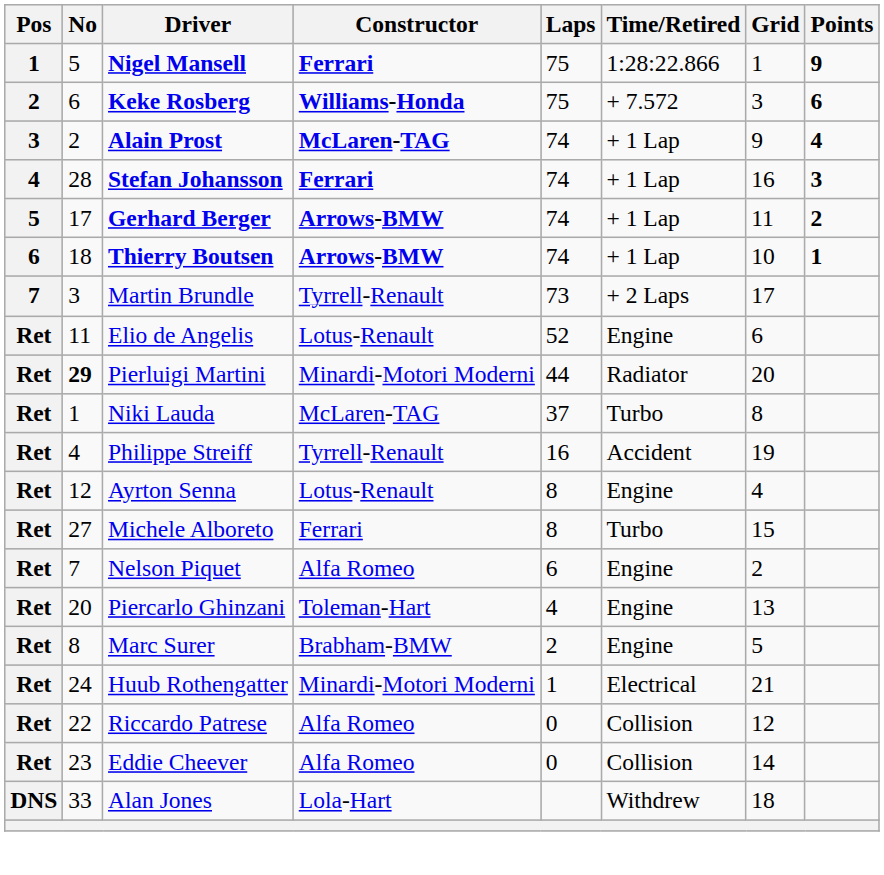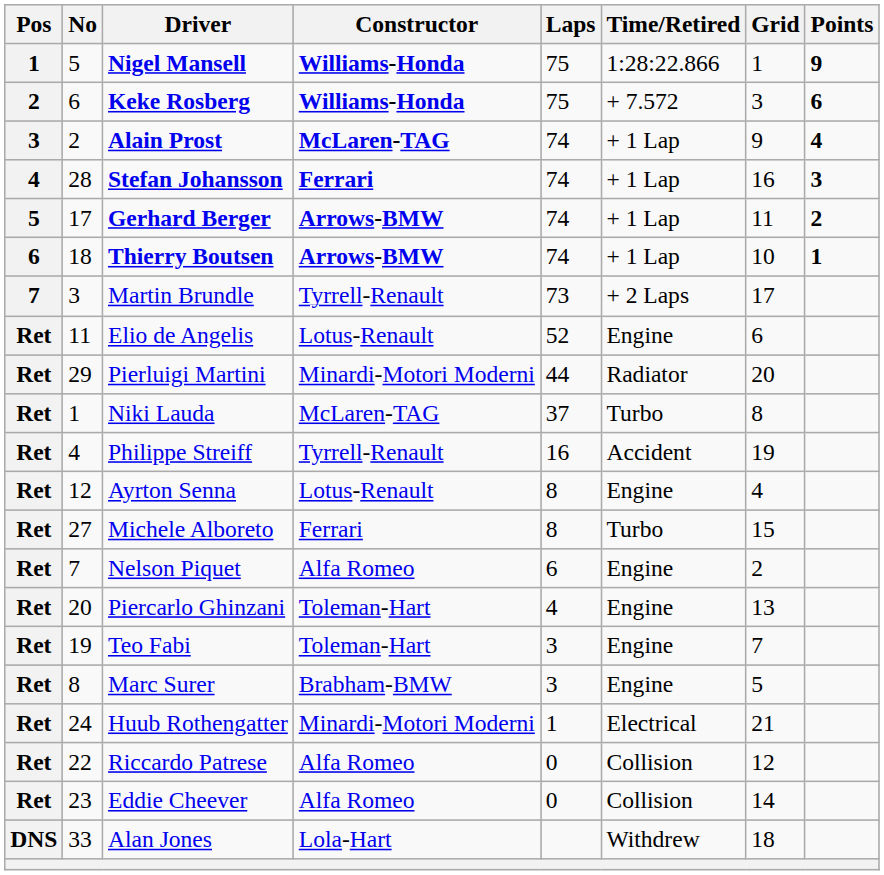 <table class="wikitable" style="font-size: 95%;">
 <tr>
 <th>Pos</th>
 <th>No</th>
 <th>Driver</th>
 <th>Constructor</th>
 <th>Laps</th>
 <th>Time/Retired</th>
 <th>Grid</th>
 <th>Points</th>
 </tr>
 <tr>
 <th>1</th>
 <td>5</td>
 <td> <strong><a href='#'>Nigel Mansell</a></strong></td>
-<td><strong><a href='#'>Ferrari</a></strong></td>
+<td><strong><a href='#'>Williams</a>-<a href='#'>Honda</a></strong></td>
 <td>75</td>
 <td>1:28:22.866</td>
 <td>1</td>
 <td><strong>9</strong></td>
 </tr>
 <tr>
 <th>2</th>
 <td>6</td>
 <td> <strong><a href='#'>Keke Rosberg</a></strong></td>
 <td><strong><a href='#'>Williams</a>-<a href='#'>Honda</a></strong></td>
 <td>75</td>
 <td>+ 7.572</td>
 <td>3</td>
 <td><strong>6</strong></td>
 </tr>
 <tr>
 <th>3</th>
 <td>2</td>
 <td> <strong><a href='#'>Alain Prost</a></strong></td>
 <td><strong><a href='#'>McLaren</a>-<a href='#'>TAG</a></strong></td>
 <td>74</td>
 <td>+ 1 Lap</td>
 <td>9</td>
 <td><strong>4</strong></td>
 </tr>
 <tr>
 <th>4</th>
 <td>28</td>
 <td> <strong><a href='#'>Stefan Johansson</a></strong></td>
 <td><strong><a href='#'>Ferrari</a></strong></td>
 <td>74</td>
 <td>+ 1 Lap</td>
 <td>16</td>
 <td><strong>3</strong></td>
 </tr>
 <tr>
 <th>5</th>
 <td>17</td>
 <td> <strong><a href='#'>Gerhard Berger</a></strong></td>
 <td><strong><a href='#'>Arrows</a>-<a href='#'>BMW</a></strong></td>
 <td>74</td>
 <td>+ 1 Lap</td>
 <td>11</td>
 <td><strong>2</strong></td>
 </tr>
 <tr>
 <th>6</th>
 <td>18</td>
 <td> <strong><a href='#'>Thierry Boutsen</a></strong></td>
 <td><strong><a href='#'>Arrows</a>-<a href='#'>BMW</a></strong></td>
 <td>74</td>
 <td>+ 1 Lap</td>
 <td>10</td>
 <td><strong>1</strong></td>
 </tr>
 <tr>
 <th>7</th>
 <td>3</td>
 <td> <a href='#'>Martin Brundle</a></td>
 <td><a href='#'>Tyrrell</a>-<a href='#'>Renault</a></td>
 <td>73</td>
 <td>+ 2 Laps</td>
 <td>17</td>
 <td> </td>
 </tr>
 <tr>
 <th>Ret</th>
 <td>11</td>
 <td> <a href='#'>Elio de Angelis</a></td>
 <td><a href='#'>Lotus</a>-<a href='#'>Renault</a></td>
 <td>52</td>
 <td>Engine</td>
 <td>6</td>
 <td> </td>
 </tr>
 <tr>
 <th>Ret</th>
-<td><strong>29</strong></td>
+<td>29</td>
 <td> <a href='#'>Pierluigi Martini</a></td>
 <td><a href='#'>Minardi</a>-<a href='#'>Motori Moderni</a></td>
 <td>44</td>
 <td>Radiator</td>
 <td>20</td>
 <td> </td>
 </tr>
 <tr>
 <th>Ret</th>
 <td>1</td>
 <td> <a href='#'>Niki Lauda</a></td>
 <td><a href='#'>McLaren</a>-<a href='#'>TAG</a></td>
 <td>37</td>
 <td>Turbo</td>
 <td>8</td>
 <td> </td>
 </tr>
 <tr>
 <th>Ret</th>
 <td>4</td>
 <td> <a href='#'>Philippe Streiff</a></td>
 <td><a href='#'>Tyrrell</a>-<a href='#'>Renault</a></td>
 <td>16</td>
 <td>Accident</td>
 <td>19</td>
 <td> </td>
 </tr>
 <tr>
 <th>Ret</th>
 <td>12</td>
 <td> <a href='#'>Ayrton Senna</a></td>
 <td><a href='#'>Lotus</a>-<a href='#'>Renault</a></td>
 <td>8</td>
 <td>Engine</td>
 <td>4</td>
 <td> </td>
 </tr>
 <tr>
 <th>Ret</th>
 <td>27</td>
 <td> <a href='#'>Michele Alboreto</a></td>
 <td><a href='#'>Ferrari</a></td>
 <td>8</td>
 <td>Turbo</td>
 <td>15</td>
 <td> </td>
 </tr>
 <tr>
 <th>Ret</th>
 <td>7</td>
 <td> <a href='#'>Nelson Piquet</a></td>
 <td><a href='#'>Alfa Romeo</a></td>
 <td>6</td>
 <td>Engine</td>
 <td>2</td>
 <td> </td>
 </tr>
 <tr>
 <th>Ret</th>
 <td>20</td>
 <td> <a href='#'>Piercarlo Ghinzani</a></td>
 <td><a href='#'>Toleman</a>-<a href='#'>Hart</a></td>
 <td>4</td>
 <td>Engine</td>
 <td>13</td>
 <td> </td>
 </tr>
 <tr>
 <th>Ret</th>
+<td>19</td>
+<td> <a href='#'>Teo Fabi</a></td>
+<td><a href='#'>Toleman</a>-<a href='#'>Hart</a></td>
+<td>3</td>
+<td>Engine</td>
+<td>7</td>
+<td> </td>
+</tr>
+<tr>
+<th>Ret</th>
 <td>8</td>
 <td> <a href='#'>Marc Surer</a></td>
 <td><a href='#'>Brabham</a>-<a href='#'>BMW</a></td>
-<td>2</td>
+<td>3</td>
 <td>Engine</td>
 <td>5</td>
 <td> </td>
 </tr>
 <tr>
 <th>Ret</th>
 <td>24</td>
 <td> <a href='#'>Huub Rothengatter</a></td>
 <td><a href='#'>Minardi</a>-<a href='#'>Motori Moderni</a></td>
 <td>1</td>
 <td>Electrical</td>
 <td>21</td>
 <td> </td>
 </tr>
 <tr>
 <th>Ret</th>
 <td>22</td>
 <td> <a href='#'>Riccardo Patrese</a></td>
 <td><a href='#'>Alfa Romeo</a></td>
 <td>0</td>
 <td>Collision</td>
 <td>12</td>
 <td> </td>
 </tr>
 <tr>
 <th>Ret</th>
 <td>23</td>
 <td> <a href='#'>Eddie Cheever</a></td>
 <td><a href='#'>Alfa Romeo</a></td>
 <td>0</td>
 <td>Collision</td>
 <td>14</td>
 <td> </td>
 </tr>
 <tr>
 <th>DNS</th>
 <td>33</td>
 <td> <a href='#'>Alan Jones</a></td>
 <td><a href='#'>Lola</a>-<a href='#'>Hart</a></td>
 <td></td>
 <td>Withdrew</td>
 <td>18</td>
 <td> </td>
 </tr>
 <tr>
 <th colspan="8"></th>
 </tr>
 </table>
